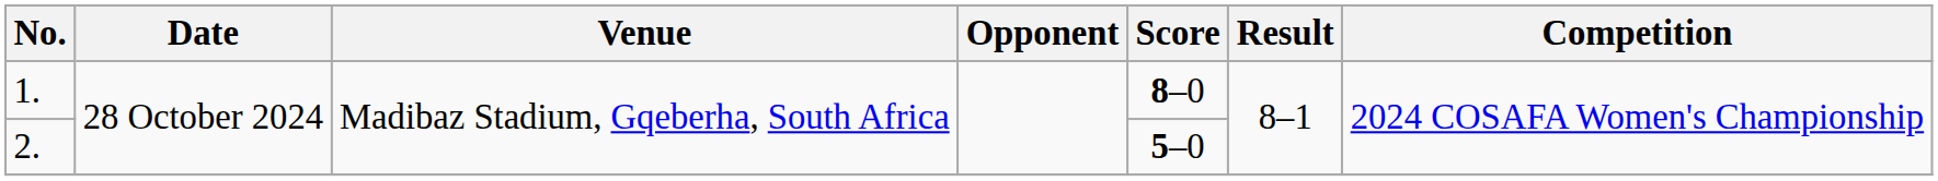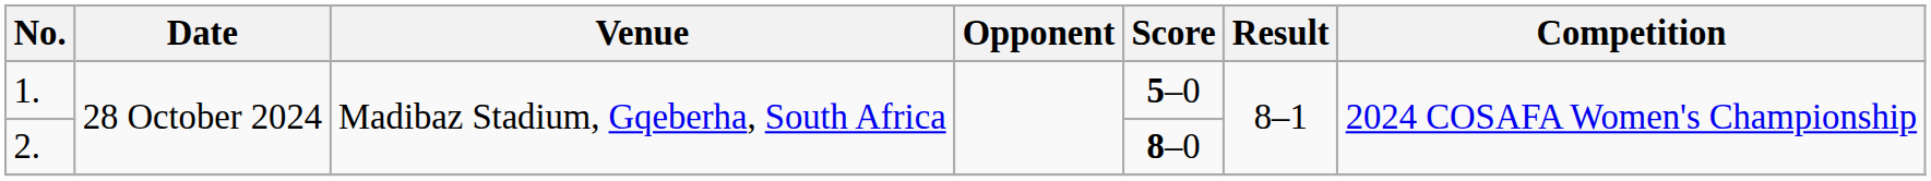 <table class="wikitable">
 <tr>
 <th>No.</th>
 <th>Date</th>
 <th>Venue</th>
 <th>Opponent</th>
 <th>Score</th>
 <th>Result</th>
 <th>Competition</th>
 </tr>
 <tr>
 <td>1.</td>
 <td rowspan="2">28 October 2024</td>
 <td rowspan="2">Madibaz Stadium, <a href='#'>Gqeberha</a>, <a href='#'>South Africa</a></td>
 <td rowspan="2"></td>
-<td align="center"><strong>8</strong>–0</td>
+<td align="center"><strong>5</strong>–0</td>
 <td rowspan="2" align="center">8–1</td>
 <td rowspan="2"><a href='#'>2024 COSAFA Women's Championship</a></td>
 </tr>
 <tr>
 <td>2.</td>
-<td align="center"><strong>5</strong>–0</td>
+<td align="center"><strong>8</strong>–0</td>
 </tr>
 <tr>
 </tr>
 </table>
